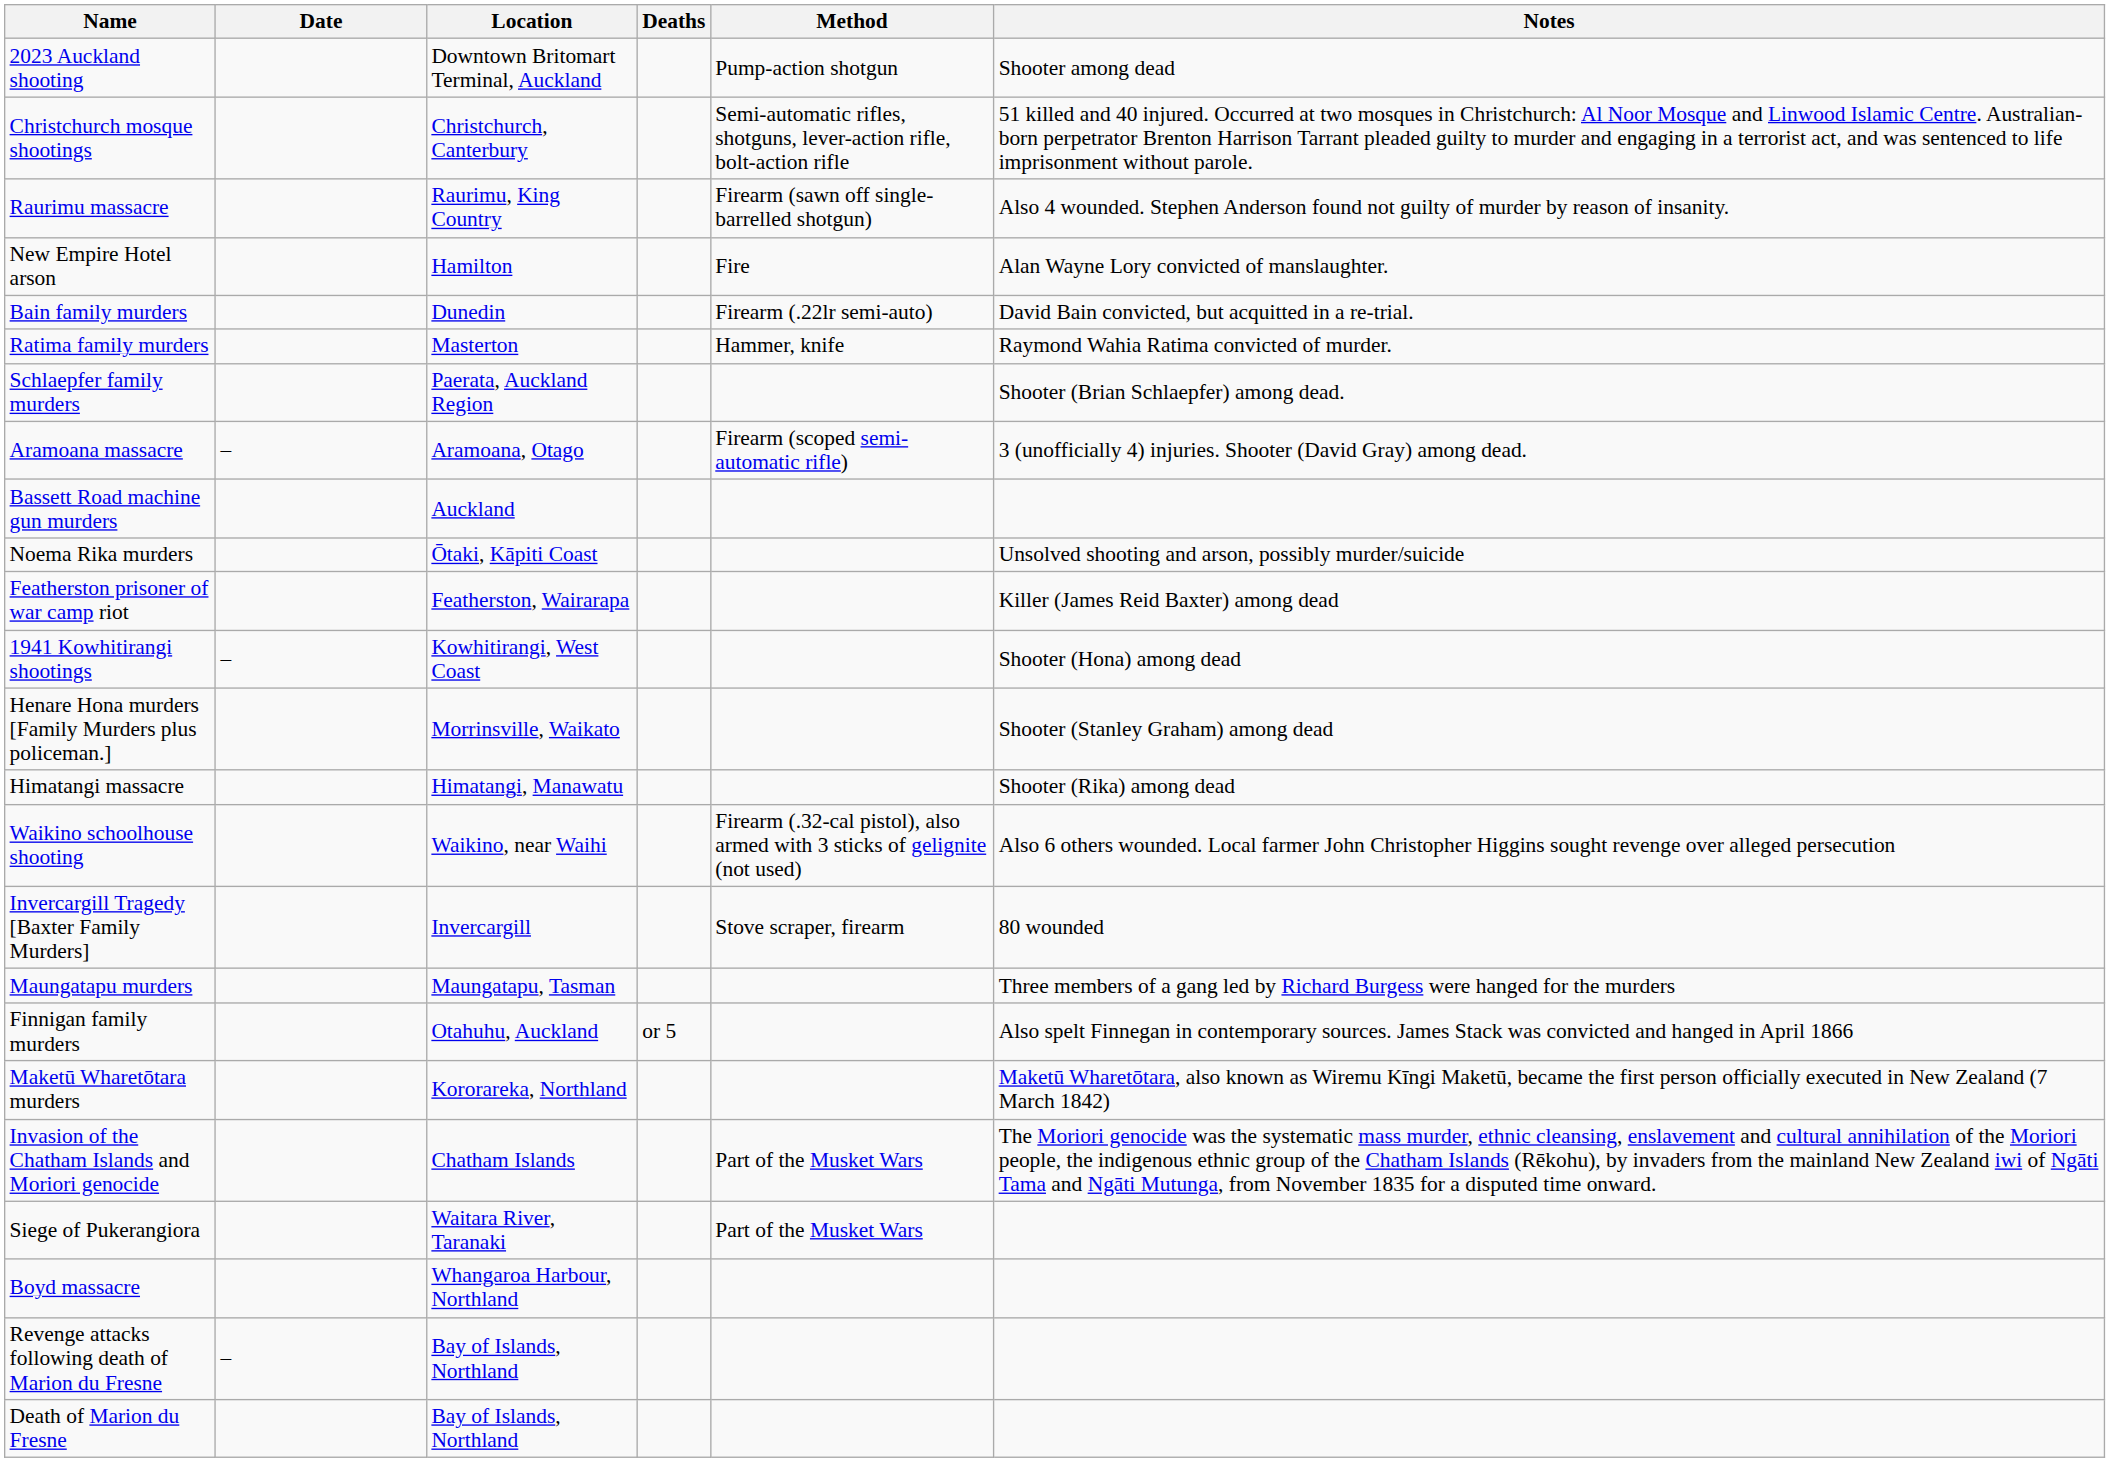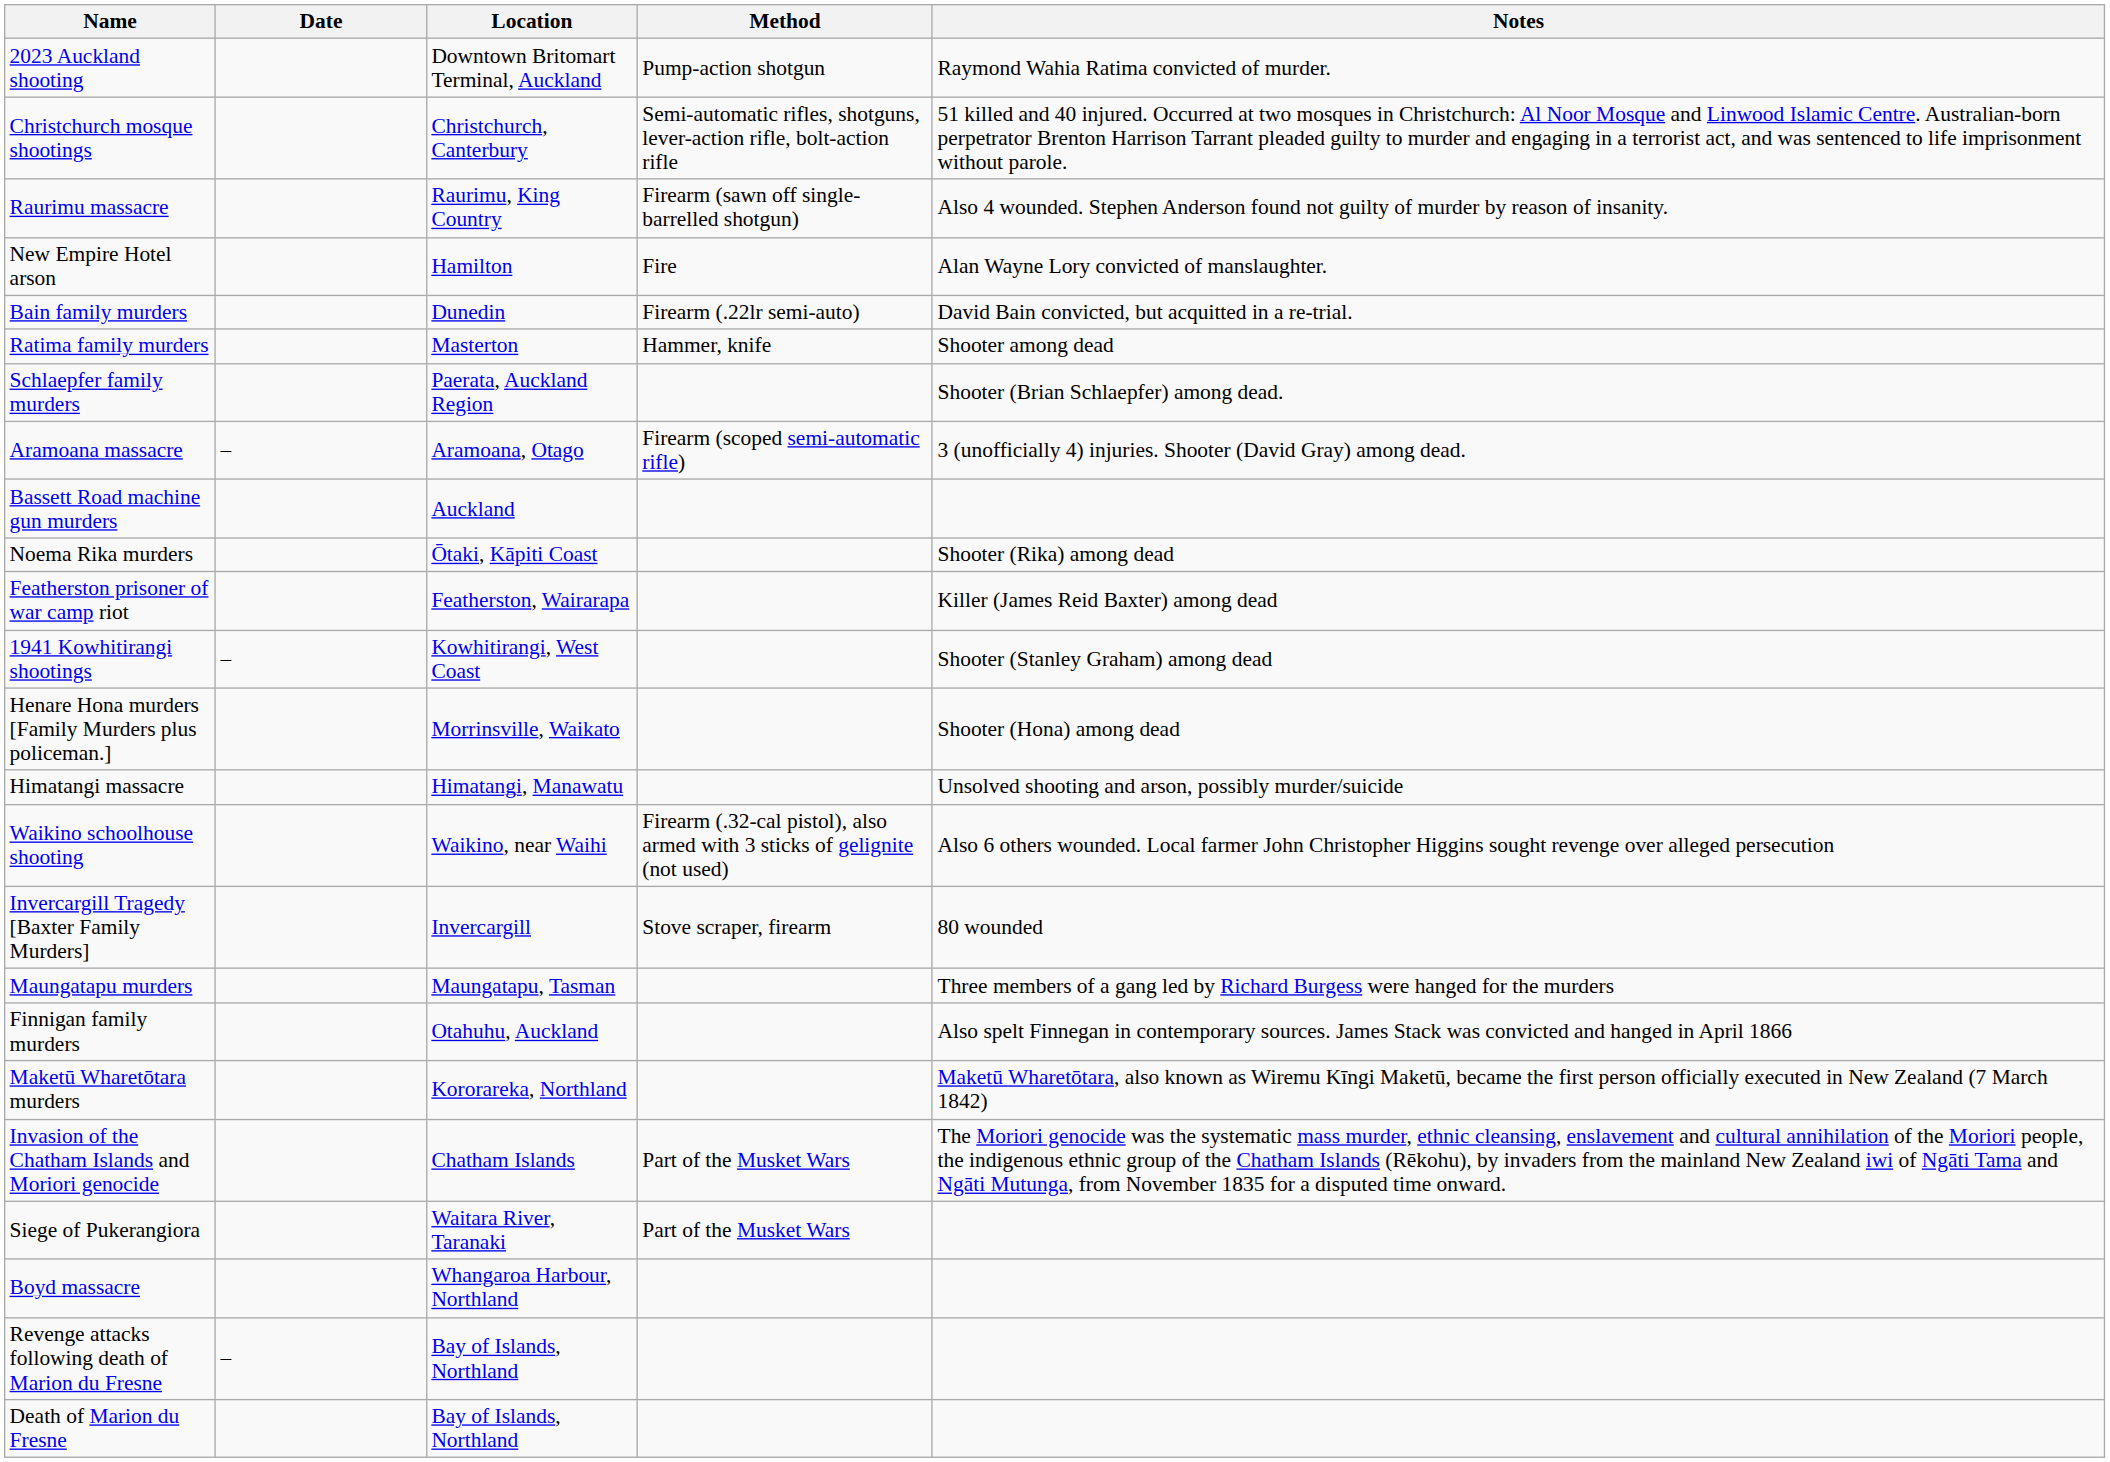 <table class="sortable wikitable" style="font-size:100%;">
 <tr>
 <th style="width:150px;">Name</th>
 <th style="width:150px;">Date</th>
 <th style="width:150px;">Location</th>
-<th style="width:40px;">Deaths</th>
 <th>Method</th>
 <th class="unsortable">Notes</th>
 </tr>
 <tr>
 <td><a href='#'>2023 Auckland shooting</a></td>
 <td></td>
 <td Downtown Terminal>Downtown Britomart Terminal, <a href='#'>Auckland</a></td>
-<td></td>
 <td>Pump-action shotgun</td>
-<td>Shooter among dead</td>
+<td>Raymond Wahia Ratima convicted of murder.</td>
 </tr>
 <tr>
 <td><a href='#'>Christchurch mosque shootings</a></td>
 <td></td>
 <td><a href='#'>Christchurch</a>, <a href='#'>Canterbury</a></td>
-<td></td>
 <td>Semi-automatic rifles, shotguns, lever-action rifle, bolt-action rifle</td>
 <td>51 killed and 40 injured. Occurred at two mosques in Christchurch: <a href='#'>Al Noor Mosque</a> and <a href='#'>Linwood Islamic Centre</a>. Australian-born perpetrator Brenton Harrison Tarrant pleaded guilty to murder and engaging in a terrorist act, and was sentenced to life imprisonment without parole.</td>
 </tr>
 <tr>
 <td><a href='#'>Raurimu massacre</a></td>
 <td></td>
 <td><a href='#'>Raurimu</a>, <a href='#'>King Country</a></td>
-<td></td>
 <td>Firearm (sawn off single-barrelled shotgun)</td>
 <td>Also 4 wounded. Stephen Anderson found not guilty of murder by reason of insanity.</td>
 </tr>
 <tr>
 <td>New Empire Hotel arson</td>
 <td></td>
 <td><a href='#'>Hamilton</a></td>
-<td></td>
 <td>Fire</td>
 <td>Alan Wayne Lory convicted of manslaughter.</td>
 </tr>
 <tr>
 <td><a href='#'>Bain family murders</a></td>
 <td></td>
 <td><a href='#'>Dunedin</a></td>
-<td></td>
 <td>Firearm (.22lr semi-auto)</td>
 <td>David Bain convicted, but acquitted in a re-trial.</td>
 </tr>
 <tr>
 <td><a href='#'>Ratima family murders</a></td>
 <td></td>
 <td><a href='#'>Masterton</a></td>
-<td></td>
 <td>Hammer, knife</td>
-<td>Raymond Wahia Ratima convicted of murder.</td>
+<td>Shooter among dead</td>
 </tr>
 <tr>
 <td><a href='#'>Schlaepfer family murders</a></td>
 <td></td>
 <td><a href='#'>Paerata</a>, <a href='#'>Auckland Region</a></td>
-<td></td>
 <td></td>
 <td>Shooter (Brian Schlaepfer) among dead.</td>
 </tr>
 <tr>
 <td><a href='#'>Aramoana massacre</a></td>
 <td>–</td>
 <td><a href='#'>Aramoana</a>, <a href='#'>Otago</a></td>
-<td></td>
 <td>Firearm (scoped <a href='#'>semi-automatic rifle</a>)</td>
 <td>3 (unofficially 4) injuries. Shooter (David Gray) among dead.</td>
 </tr>
 <tr>
 <td><a href='#'>Bassett Road machine gun murders</a></td>
 <td></td>
 <td><a href='#'>Auckland</a></td>
 <td></td>
 <td></td>
-<td></td>
 </tr>
 <tr>
 <td>Noema Rika murders </td>
 <td></td>
 <td><a href='#'>Ōtaki</a>, <a href='#'>Kāpiti Coast</a></td>
 <td></td>
-<td></td>
-<td>Unsolved shooting and arson, possibly murder/suicide</td>
+<td>Shooter (Rika) among dead</td>
 </tr>
 <tr>
 <td><a href='#'>Featherston prisoner of war camp</a> riot</td>
 <td></td>
 <td><a href='#'>Featherston</a>, <a href='#'>Wairarapa</a></td>
-<td></td>
 <td></td>
 <td>Killer (James Reid Baxter) among dead</td>
 </tr>
 <tr>
 <td><a href='#'>1941 Kowhitirangi shootings</a></td>
 <td>–</td>
 <td><a href='#'>Kowhitirangi</a>, <a href='#'>West Coast</a></td>
 <td></td>
-<td></td>
-<td>Shooter (Hona) among dead</td>
+<td>Shooter (Stanley Graham) among dead</td>
 </tr>
 <tr>
 <td>Henare Hona murders [Family Murders plus policeman.]</td>
 <td></td>
 <td><a href='#'>Morrinsville</a>, <a href='#'>Waikato</a></td>
 <td></td>
-<td></td>
-<td>Shooter (Stanley Graham) among dead</td>
+<td>Shooter (Hona) among dead</td>
 </tr>
 <tr>
 <td>Himatangi massacre</td>
 <td></td>
 <td><a href='#'>Himatangi</a>, <a href='#'>Manawatu</a></td>
 <td></td>
-<td></td>
-<td>Shooter (Rika) among dead</td>
+<td>Unsolved shooting and arson, possibly murder/suicide</td>
 </tr>
 <tr>
 <td><a href='#'>Waikino schoolhouse shooting</a></td>
 <td></td>
 <td><a href='#'>Waikino</a>, near <a href='#'>Waihi</a></td>
-<td></td>
 <td>Firearm (.32-cal pistol), also armed with 3 sticks of <a href='#'>gelignite</a> (not used)</td>
 <td>Also 6 others wounded. Local farmer John Christopher Higgins sought revenge over alleged persecution</td>
 </tr>
 <tr>
 <td><a href='#'>Invercargill Tragedy</a> [Baxter Family Murders]</td>
 <td></td>
 <td><a href='#'>Invercargill</a></td>
-<td></td>
 <td>Stove scraper, firearm</td>
 <td>80 wounded</td>
 </tr>
 <tr>
 <td><a href='#'>Maungatapu murders</a></td>
 <td></td>
 <td><a href='#'>Maungatapu</a>, <a href='#'>Tasman</a></td>
 <td></td>
-<td></td>
 <td>Three members of a gang led by <a href='#'>Richard Burgess</a> were hanged for the murders</td>
 </tr>
 <tr>
 <td>Finnigan family murders</td>
 <td></td>
 <td><a href='#'>Otahuhu</a>, <a href='#'>Auckland</a></td>
-<td> or 5</td>
 <td></td>
 <td>Also spelt Finnegan in contemporary sources. James Stack was convicted and hanged in April 1866</td>
 </tr>
 <tr>
 <td><a href='#'>Maketū Wharetōtara</a> murders</td>
 <td></td>
 <td><a href='#'>Kororareka</a>, <a href='#'>Northland</a></td>
 <td></td>
-<td></td>
 <td><a href='#'>Maketū Wharetōtara</a>, also known as Wiremu Kīngi Maketū, became the first person officially executed in New Zealand (7 March 1842)</td>
 </tr>
 <tr>
 <td><a href='#'>Invasion of the Chatham Islands</a> and <a href='#'>Moriori genocide</a></td>
 <td></td>
 <td><a href='#'>Chatham Islands</a></td>
-<td></td>
 <td>Part of the <a href='#'>Musket Wars</a></td>
 <td>The <a href='#'>Moriori genocide</a> was the systematic <a href='#'>mass murder</a>, <a href='#'>ethnic cleansing</a>, <a href='#'>enslavement</a> and <a href='#'>cultural annihilation</a> of the <a href='#'>Moriori</a> people, the indigenous ethnic group of the <a href='#'>Chatham Islands</a> (Rēkohu), by invaders from the mainland New Zealand <a href='#'>iwi</a> of <a href='#'>Ngāti Tama</a> and <a href='#'>Ngāti Mutunga</a>, from November 1835 for a disputed time onward.</td>
 </tr>
 <tr>
 <td>Siege of Pukerangiora</td>
 <td></td>
 <td><a href='#'>Waitara River</a>, <a href='#'>Taranaki</a></td>
-<td></td>
 <td>Part of the <a href='#'>Musket Wars</a></td>
 <td></td>
 </tr>
 <tr>
 <td><a href='#'>Boyd massacre</a></td>
 <td></td>
 <td><a href='#'>Whangaroa Harbour</a>, <a href='#'>Northland</a></td>
 <td></td>
 <td></td>
-<td></td>
 </tr>
 <tr>
 <td>Revenge attacks following death of <a href='#'>Marion du Fresne</a></td>
 <td>–</td>
 <td><a href='#'>Bay of Islands</a>, <a href='#'>Northland</a></td>
-<td></td>
 <td></td>
 <td></td>
 </tr>
 <tr>
 <td>Death of <a href='#'>Marion du Fresne</a></td>
 <td></td>
 <td><a href='#'>Bay of Islands</a>, <a href='#'>Northland</a></td>
 <td></td>
 <td></td>
-<td></td>
 </tr>
 </table>
